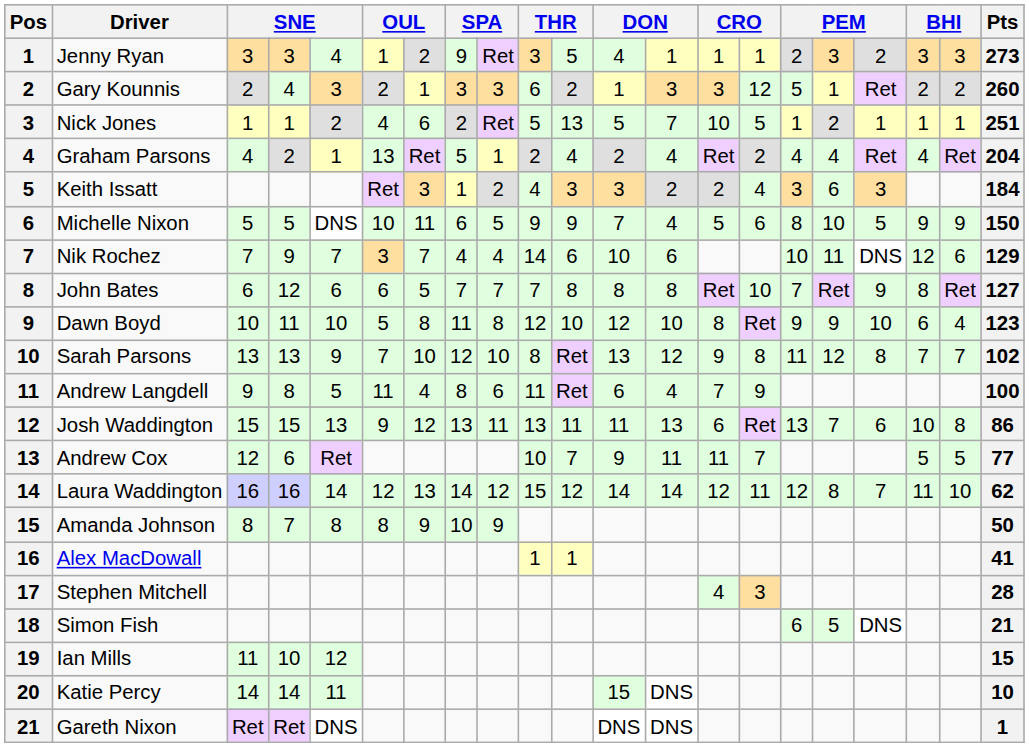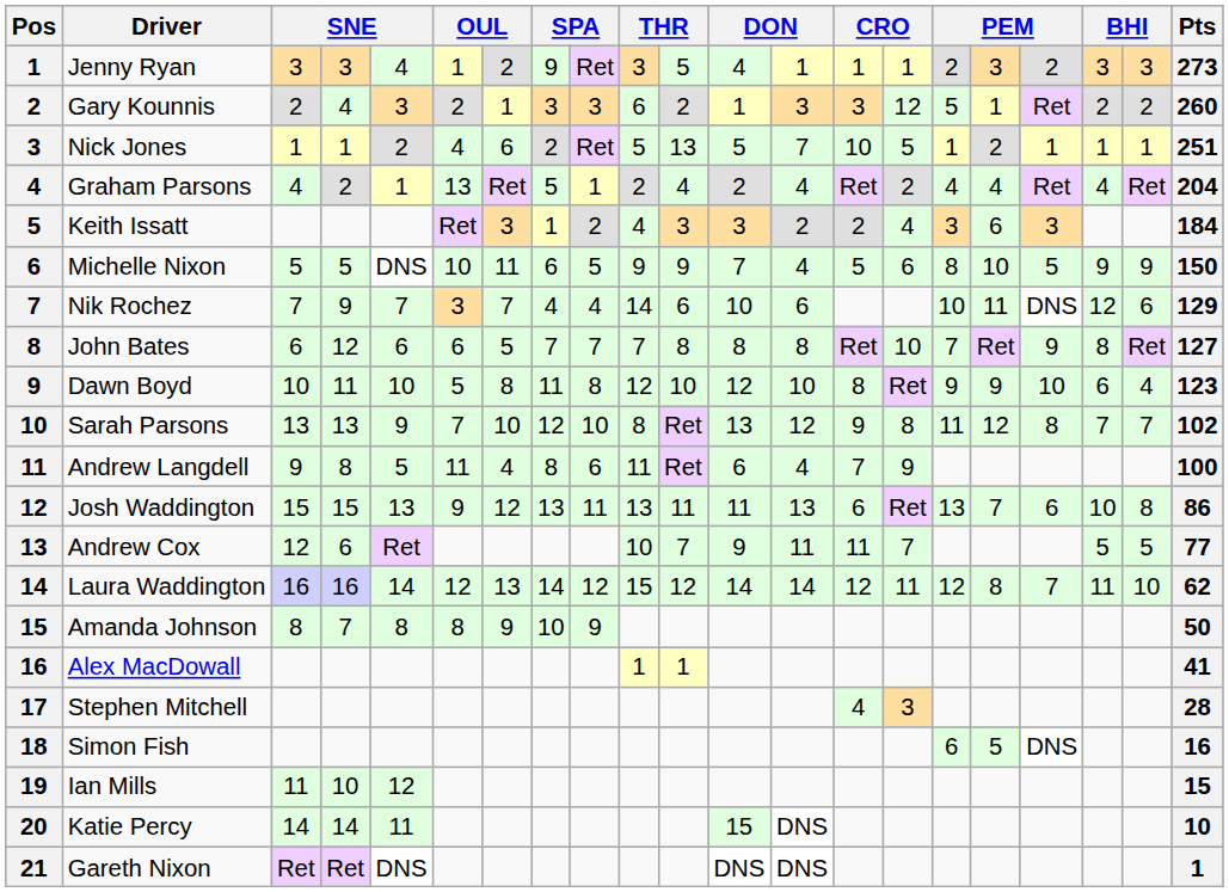 <table class="wikitable" style="font-size: 80%; text-align: center;">
 <tr valign="top">
 <th valign="middle">Pos</th>
 <th valign="middle">Driver</th>
 <th colspan="3"><a href='#'>SNE</a></th>
 <th colspan="2"><a href='#'>OUL</a></th>
 <th colspan="2"><a href='#'>SPA</a></th>
 <th colspan="2"><a href='#'>THR</a></th>
 <th colspan="2"><a href='#'>DON</a></th>
 <th colspan="2"><a href='#'>CRO</a></th>
 <th colspan="3"><a href='#'>PEM</a></th>
 <th colspan="2"><a href='#'>BHI</a></th>
 <th valign=middle>Pts</th>
 </tr>
 <tr>
 <th>1</th>
 <td align=left>Jenny Ryan</td>
 <td style="background:#ffdf9f;">3</td>
 <td style="background:#ffdf9f;">3</td>
 <td style="background:#dfffdf;">4</td>
 <td style="background:#ffffbf;">1</td>
 <td style="background:#dfdfdf;">2</td>
 <td style="background:#dfffdf;">9</td>
 <td style="background:#efcfff;">Ret</td>
 <td style="background:#ffdf9f;">3</td>
 <td style="background:#dfffdf;">5</td>
 <td style="background:#dfffdf;">4</td>
 <td style="background:#ffffbf;">1</td>
 <td style="background:#ffffbf;">1</td>
 <td style="background:#ffffbf;">1</td>
 <td style="background:#dfdfdf;">2</td>
 <td style="background:#ffdf9f;">3</td>
 <td style="background:#dfdfdf;">2</td>
 <td style="background:#ffdf9f;">3</td>
 <td style="background:#ffdf9f;">3</td>
 <th>273</th>
 </tr>
 <tr>
 <th>2</th>
 <td align=left>Gary Kounnis</td>
 <td style="background:#dfdfdf;">2</td>
 <td style="background:#dfffdf;">4</td>
 <td style="background:#ffdf9f;">3</td>
 <td style="background:#dfdfdf;">2</td>
 <td style="background:#ffffbf;">1</td>
 <td style="background:#ffdf9f;">3</td>
 <td style="background:#ffdf9f;">3</td>
 <td style="background:#dfffdf;">6</td>
 <td style="background:#dfdfdf;">2</td>
 <td style="background:#ffffbf;">1</td>
 <td style="background:#ffdf9f;">3</td>
 <td style="background:#ffdf9f;">3</td>
 <td style="background:#dfffdf;">12</td>
 <td style="background:#dfffdf;">5</td>
 <td style="background:#ffffbf;">1</td>
 <td style="background:#efcfff;">Ret</td>
 <td style="background:#dfdfdf;">2</td>
 <td style="background:#dfdfdf;">2</td>
 <th>260</th>
 </tr>
 <tr>
 <th>3</th>
 <td align=left>Nick Jones</td>
 <td style="background:#ffffbf;">1</td>
 <td style="background:#ffffbf;">1</td>
 <td style="background:#dfdfdf;">2</td>
 <td style="background:#dfffdf;">4</td>
 <td style="background:#dfffdf;">6</td>
 <td style="background:#dfdfdf;">2</td>
 <td style="background:#efcfff;">Ret</td>
 <td style="background:#dfffdf;">5</td>
 <td style="background:#dfffdf;">13</td>
 <td style="background:#dfffdf;">5</td>
 <td style="background:#dfffdf;">7</td>
 <td style="background:#dfffdf;">10</td>
 <td style="background:#dfffdf;">5</td>
 <td style="background:#ffffbf;">1</td>
 <td style="background:#dfdfdf;">2</td>
 <td style="background:#ffffbf;">1</td>
 <td style="background:#ffffbf;">1</td>
 <td style="background:#ffffbf;">1</td>
 <th>251</th>
 </tr>
 <tr>
 <th>4</th>
 <td align=left>Graham Parsons</td>
 <td style="background:#dfffdf;">4</td>
 <td style="background:#dfdfdf;">2</td>
 <td style="background:#ffffbf;">1</td>
 <td style="background:#dfffdf;">13</td>
 <td style="background:#efcfff;">Ret</td>
 <td style="background:#dfffdf;">5</td>
 <td style="background:#ffffbf;">1</td>
 <td style="background:#dfdfdf;">2</td>
 <td style="background:#dfffdf;">4</td>
 <td style="background:#dfdfdf;">2</td>
 <td style="background:#dfffdf;">4</td>
 <td style="background:#efcfff;">Ret</td>
 <td style="background:#dfdfdf;">2</td>
 <td style="background:#dfffdf;">4</td>
 <td style="background:#dfffdf;">4</td>
 <td style="background:#efcfff;">Ret</td>
 <td style="background:#dfffdf;">4</td>
 <td style="background:#efcfff;">Ret</td>
 <th>204</th>
 </tr>
 <tr>
 <th>5</th>
 <td align=left>Keith Issatt</td>
 <td></td>
 <td></td>
 <td></td>
 <td style="background:#efcfff;">Ret</td>
 <td style="background:#ffdf9f;">3</td>
 <td style="background:#ffffbf;">1</td>
 <td style="background:#dfdfdf;">2</td>
 <td style="background:#dfffdf;">4</td>
 <td style="background:#ffdf9f;">3</td>
 <td style="background:#ffdf9f;">3</td>
 <td style="background:#dfdfdf;">2</td>
 <td style="background:#dfdfdf;">2</td>
 <td style="background:#dfffdf;">4</td>
 <td style="background:#ffdf9f;">3</td>
 <td style="background:#dfffdf;">6</td>
 <td style="background:#ffdf9f;">3</td>
 <td></td>
 <td></td>
 <th>184</th>
 </tr>
 <tr>
 <th>6</th>
 <td align=left>Michelle Nixon</td>
 <td style="background:#dfffdf;">5</td>
 <td style="background:#dfffdf;">5</td>
 <td style="background:#ffffff;">DNS</td>
 <td style="background:#dfffdf;">10</td>
 <td style="background:#dfffdf;">11</td>
 <td style="background:#dfffdf;">6</td>
 <td style="background:#dfffdf;">5</td>
 <td style="background:#dfffdf;">9</td>
 <td style="background:#dfffdf;">9</td>
 <td style="background:#dfffdf;">7</td>
 <td style="background:#dfffdf;">4</td>
 <td style="background:#dfffdf;">5</td>
 <td style="background:#dfffdf;">6</td>
 <td style="background:#dfffdf;">8</td>
 <td style="background:#dfffdf;">10</td>
 <td style="background:#dfffdf;">5</td>
 <td style="background:#dfffdf;">9</td>
 <td style="background:#dfffdf;">9</td>
 <th>150</th>
 </tr>
 <tr>
 <th>7</th>
 <td align=left>Nik Rochez</td>
 <td style="background:#dfffdf;">7</td>
 <td style="background:#dfffdf;">9</td>
 <td style="background:#dfffdf;">7</td>
 <td style="background:#ffdf9f;">3</td>
 <td style="background:#dfffdf;">7</td>
 <td style="background:#dfffdf;">4</td>
 <td style="background:#dfffdf;">4</td>
 <td style="background:#dfffdf;">14</td>
 <td style="background:#dfffdf;">6</td>
 <td style="background:#dfffdf;">10</td>
 <td style="background:#dfffdf;">6</td>
 <td></td>
 <td></td>
 <td style="background:#dfffdf;">10</td>
 <td style="background:#dfffdf;">11</td>
 <td style="background:#ffffff;">DNS</td>
 <td style="background:#dfffdf;">12</td>
 <td style="background:#dfffdf;">6</td>
 <th>129</th>
 </tr>
 <tr>
 <th>8</th>
 <td align=left>John Bates</td>
 <td style="background:#dfffdf;">6</td>
 <td style="background:#dfffdf;">12</td>
 <td style="background:#dfffdf;">6</td>
 <td style="background:#dfffdf;">6</td>
 <td style="background:#dfffdf;">5</td>
 <td style="background:#dfffdf;">7</td>
 <td style="background:#dfffdf;">7</td>
 <td style="background:#dfffdf;">7</td>
 <td style="background:#dfffdf;">8</td>
 <td style="background:#dfffdf;">8</td>
 <td style="background:#dfffdf;">8</td>
 <td style="background:#efcfff;">Ret</td>
 <td style="background:#dfffdf;">10</td>
 <td style="background:#dfffdf;">7</td>
 <td style="background:#efcfff;">Ret</td>
 <td style="background:#dfffdf;">9</td>
 <td style="background:#dfffdf;">8</td>
 <td style="background:#efcfff;">Ret</td>
 <th>127</th>
 </tr>
 <tr>
 <th>9</th>
 <td align=left>Dawn Boyd</td>
 <td style="background:#dfffdf;">10</td>
 <td style="background:#dfffdf;">11</td>
 <td style="background:#dfffdf;">10</td>
 <td style="background:#dfffdf;">5</td>
 <td style="background:#dfffdf;">8</td>
 <td style="background:#dfffdf;">11</td>
 <td style="background:#dfffdf;">8</td>
 <td style="background:#dfffdf;">12</td>
 <td style="background:#dfffdf;">10</td>
 <td style="background:#dfffdf;">12</td>
 <td style="background:#dfffdf;">10</td>
 <td style="background:#dfffdf;">8</td>
 <td style="background:#efcfff;">Ret</td>
 <td style="background:#dfffdf;">9</td>
 <td style="background:#dfffdf;">9</td>
 <td style="background:#dfffdf;">10</td>
 <td style="background:#dfffdf;">6</td>
 <td style="background:#dfffdf;">4</td>
 <th>123</th>
 </tr>
 <tr>
 <th>10</th>
 <td align=left>Sarah Parsons</td>
 <td style="background:#dfffdf;">13</td>
 <td style="background:#dfffdf;">13</td>
 <td style="background:#dfffdf;">9</td>
 <td style="background:#dfffdf;">7</td>
 <td style="background:#dfffdf;">10</td>
 <td style="background:#dfffdf;">12</td>
 <td style="background:#dfffdf;">10</td>
 <td style="background:#dfffdf;">8</td>
 <td style="background:#efcfff;">Ret</td>
 <td style="background:#dfffdf;">13</td>
 <td style="background:#dfffdf;">12</td>
 <td style="background:#dfffdf;">9</td>
 <td style="background:#dfffdf;">8</td>
 <td style="background:#dfffdf;">11</td>
 <td style="background:#dfffdf;">12</td>
 <td style="background:#dfffdf;">8</td>
 <td style="background:#dfffdf;">7</td>
 <td style="background:#dfffdf;">7</td>
 <th>102</th>
 </tr>
 <tr>
 <th>11</th>
 <td align=left>Andrew Langdell</td>
 <td style="background:#dfffdf;">9</td>
 <td style="background:#dfffdf;">8</td>
 <td style="background:#dfffdf;">5</td>
 <td style="background:#dfffdf;">11</td>
 <td style="background:#dfffdf;">4</td>
 <td style="background:#dfffdf;">8</td>
 <td style="background:#dfffdf;">6</td>
 <td style="background:#dfffdf;">11</td>
 <td style="background:#efcfff;">Ret</td>
 <td style="background:#dfffdf;">6</td>
 <td style="background:#dfffdf;">4</td>
 <td style="background:#dfffdf;">7</td>
 <td style="background:#dfffdf;">9</td>
 <td></td>
 <td></td>
 <td></td>
 <td></td>
 <td></td>
 <th>100</th>
 </tr>
 <tr>
 <th>12</th>
 <td align=left>Josh Waddington</td>
 <td style="background:#dfffdf;">15</td>
 <td style="background:#dfffdf;">15</td>
 <td style="background:#dfffdf;">13</td>
 <td style="background:#dfffdf;">9</td>
 <td style="background:#dfffdf;">12</td>
 <td style="background:#dfffdf;">13</td>
 <td style="background:#dfffdf;">11</td>
 <td style="background:#dfffdf;">13</td>
 <td style="background:#dfffdf;">11</td>
 <td style="background:#dfffdf;">11</td>
 <td style="background:#dfffdf;">13</td>
 <td style="background:#dfffdf;">6</td>
 <td style="background:#efcfff;">Ret</td>
 <td style="background:#dfffdf;">13</td>
 <td style="background:#dfffdf;">7</td>
 <td style="background:#dfffdf;">6</td>
 <td style="background:#dfffdf;">10</td>
 <td style="background:#dfffdf;">8</td>
 <th>86</th>
 </tr>
 <tr>
 <th>13</th>
 <td align=left>Andrew Cox</td>
 <td style="background:#dfffdf;">12</td>
 <td style="background:#dfffdf;">6</td>
 <td style="background:#efcfff;">Ret</td>
 <td></td>
 <td></td>
 <td></td>
 <td></td>
 <td style="background:#dfffdf;">10</td>
 <td style="background:#dfffdf;">7</td>
 <td style="background:#dfffdf;">9</td>
 <td style="background:#dfffdf;">11</td>
 <td style="background:#dfffdf;">11</td>
 <td style="background:#dfffdf;">7</td>
 <td></td>
 <td></td>
 <td></td>
 <td style="background:#dfffdf;">5</td>
 <td style="background:#dfffdf;">5</td>
 <th>77</th>
 </tr>
 <tr>
 <th>14</th>
 <td align=left>Laura Waddington</td>
 <td style="background:#cfcfff;">16</td>
 <td style="background:#cfcfff;">16</td>
 <td style="background:#dfffdf;">14</td>
 <td style="background:#dfffdf;">12</td>
 <td style="background:#dfffdf;">13</td>
 <td style="background:#dfffdf;">14</td>
 <td style="background:#dfffdf;">12</td>
 <td style="background:#dfffdf;">15</td>
 <td style="background:#dfffdf;">12</td>
 <td style="background:#dfffdf;">14</td>
 <td style="background:#dfffdf;">14</td>
 <td style="background:#dfffdf;">12</td>
 <td style="background:#dfffdf;">11</td>
 <td style="background:#dfffdf;">12</td>
 <td style="background:#dfffdf;">8</td>
 <td style="background:#dfffdf;">7</td>
 <td style="background:#dfffdf;">11</td>
 <td style="background:#dfffdf;">10</td>
 <th>62</th>
 </tr>
 <tr>
 <th>15</th>
 <td align=left>Amanda Johnson</td>
 <td style="background:#dfffdf;">8</td>
 <td style="background:#dfffdf;">7</td>
 <td style="background:#dfffdf;">8</td>
 <td style="background:#dfffdf;">8</td>
 <td style="background:#dfffdf;">9</td>
 <td style="background:#dfffdf;">10</td>
 <td style="background:#dfffdf;">9</td>
 <td></td>
 <td></td>
 <td></td>
 <td></td>
 <td></td>
 <td></td>
 <td></td>
 <td></td>
 <td></td>
 <td></td>
 <td></td>
 <th>50</th>
 </tr>
 <tr>
 <th>16</th>
 <td align=left><a href='#'>Alex MacDowall</a></td>
 <td></td>
 <td></td>
 <td></td>
 <td></td>
 <td></td>
 <td></td>
 <td></td>
 <td style="background:#ffffbf;">1</td>
 <td style="background:#ffffbf;">1</td>
 <td></td>
 <td></td>
 <td></td>
 <td></td>
 <td></td>
 <td></td>
 <td></td>
 <td></td>
 <td></td>
 <th>41</th>
 </tr>
 <tr>
 <th>17</th>
 <td align=left>Stephen Mitchell</td>
 <td></td>
 <td></td>
 <td></td>
 <td></td>
 <td></td>
 <td></td>
 <td></td>
 <td></td>
 <td></td>
 <td></td>
 <td></td>
 <td style="background:#dfffdf;">4</td>
 <td style="background:#ffdf9f;">3</td>
 <td></td>
 <td></td>
 <td></td>
 <td></td>
 <td></td>
 <th>28</th>
 </tr>
 <tr>
 <th>18</th>
 <td align=left>Simon Fish</td>
 <td></td>
 <td></td>
 <td></td>
 <td></td>
 <td></td>
 <td></td>
 <td></td>
 <td></td>
 <td></td>
 <td></td>
 <td></td>
 <td></td>
 <td></td>
 <td style="background:#dfffdf;">6</td>
 <td style="background:#dfffdf;">5</td>
 <td style="background:#ffffff;">DNS</td>
 <td></td>
 <td></td>
-<th>21</th>
+<th>16</th>
 </tr>
 <tr>
 <th>19</th>
 <td align=left>Ian Mills</td>
 <td style="background:#dfffdf;">11</td>
 <td style="background:#dfffdf;">10</td>
 <td style="background:#dfffdf;">12</td>
 <td></td>
 <td></td>
 <td></td>
 <td></td>
 <td></td>
 <td></td>
 <td></td>
 <td></td>
 <td></td>
 <td></td>
 <td></td>
 <td></td>
 <td></td>
 <td></td>
 <td></td>
 <th>15</th>
 </tr>
 <tr>
 <th>20</th>
 <td align=left>Katie Percy</td>
 <td style="background:#dfffdf;">14</td>
 <td style="background:#dfffdf;">14</td>
 <td style="background:#dfffdf;">11</td>
 <td></td>
 <td></td>
 <td></td>
 <td></td>
 <td></td>
 <td></td>
 <td style="background:#dfffdf;">15</td>
 <td style="background:#ffffff;">DNS</td>
 <td></td>
 <td></td>
 <td></td>
 <td></td>
 <td></td>
 <td></td>
 <td></td>
 <th>10</th>
 </tr>
 <tr>
 <th>21</th>
 <td align=left>Gareth Nixon</td>
 <td style="background:#efcfff;">Ret</td>
 <td style="background:#efcfff;">Ret</td>
 <td style="background:#ffffff;">DNS</td>
 <td></td>
 <td></td>
 <td></td>
 <td></td>
 <td></td>
 <td></td>
 <td style="background:#ffffff;">DNS</td>
 <td style="background:#ffffff;">DNS</td>
 <td></td>
 <td></td>
 <td></td>
 <td></td>
 <td></td>
 <td></td>
 <td></td>
 <th>1</th>
 </tr>
 <tr>
 </tr>
 </table>
